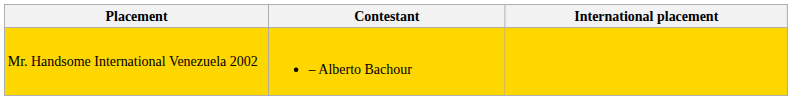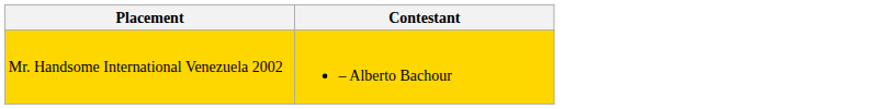 <table class="wikitable sortable" style="font-size: 95%;">
 <tr>
 <th width="280">Placement</th>
 <th width="250">Contestant</th>
-<th width="300">International placement</th>
 </tr>
 <tr style="background:gold;">
 <td>Mr. Handsome International Venezuela 2002</td>
 <td><br><ul><li> – Alberto Bachour</li></ul></td>
-<td></td>
 </tr>
 </table>
